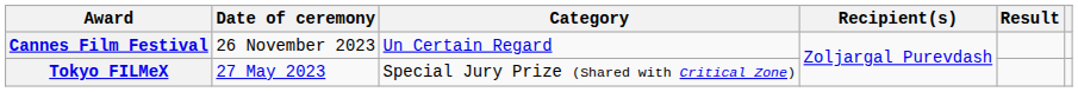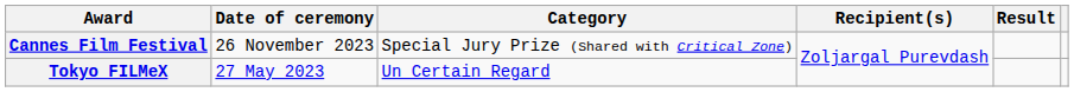 <table class="wikitable sortable plainrowheaders">
 <tr>
 <th scope="col">Award</th>
 <th scope="col">Date of ceremony</th>
 <th scope="col">Category</th>
 <th scope="col">Recipient(s)</th>
 <th scope="col">Result</th>
 <th scope="col" class="unsortable"></th>
 </tr>
 <tr>
 <th scope="row"><a href='#'>Cannes Film Festival</a></th>
 <td>26 November 2023</td>
-<td><a href='#'>Un Certain Regard</a></td>
+<td>Special Jury Prize <small>(Shared with <em><a href='#'>Critical Zone</a></em>)</small></td>
 <td rowspan="2"><a href='#'>Zoljargal Purevdash</a></td>
 <td></td>
 <td align="center"></td>
 </tr>
 <tr>
 <th scope="row"><a href='#'>Tokyo FILMeX</a></th>
 <td><a href='#'>27 May 2023</a></td>
-<td>Special Jury Prize <small>(Shared with <em><a href='#'>Critical Zone</a></em>)</small></td>
+<td><a href='#'>Un Certain Regard</a></td>
 <td></td>
 <td align="center"></td>
 </tr>
 </table>
